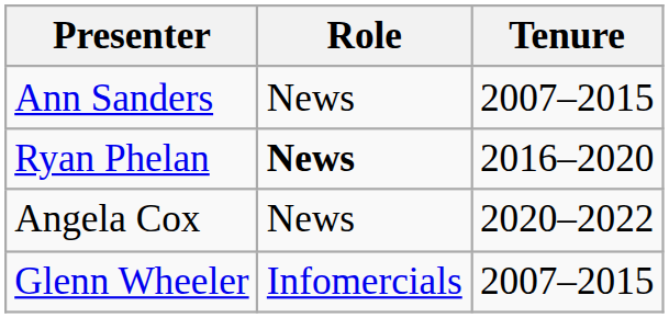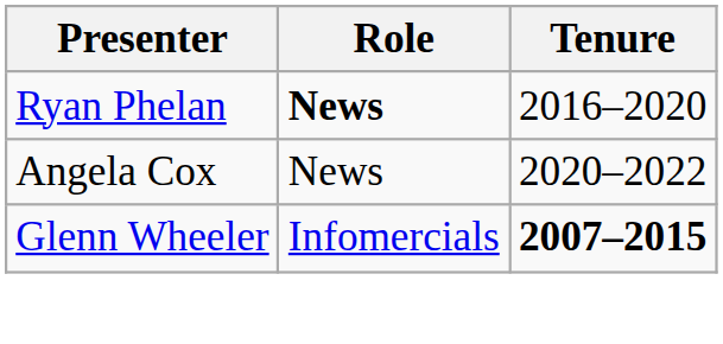 <table class="wikitable sortable">
 <tr>
 <th>Presenter</th>
 <th>Role</th>
 <th>Tenure</th>
-</tr>
-<tr>
-<td><a href='#'>Ann Sanders</a></td>
-<td>News</td>
-<td>2007–2015</td>
 </tr>
 <tr>
 <td><a href='#'>Ryan Phelan</a></td>
 <td><strong>News</strong></td>
 <td>2016–2020</td>
 </tr>
 <tr>
 <td>Angela Cox</td>
 <td>News</td>
 <td>2020–2022</td>
 </tr>
 <tr>
 <td><a href='#'>Glenn Wheeler</a></td>
 <td><a href='#'>Infomercials</a></td>
-<td>2007–2015</td>
+<td><strong>2007–2015</strong></td>
 </tr>
 </table>
